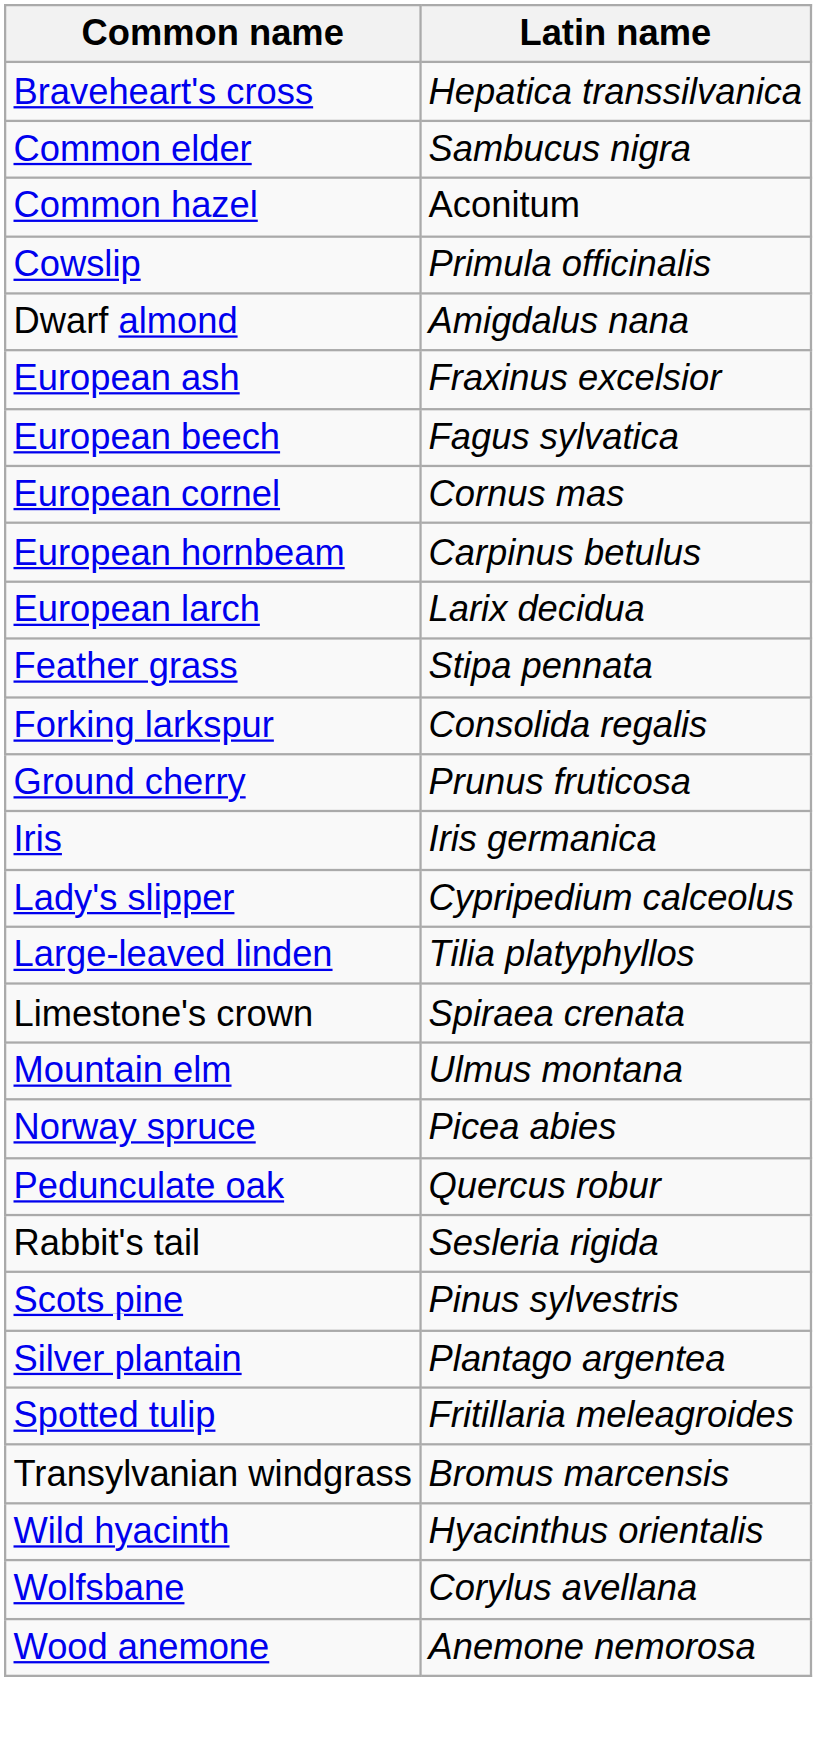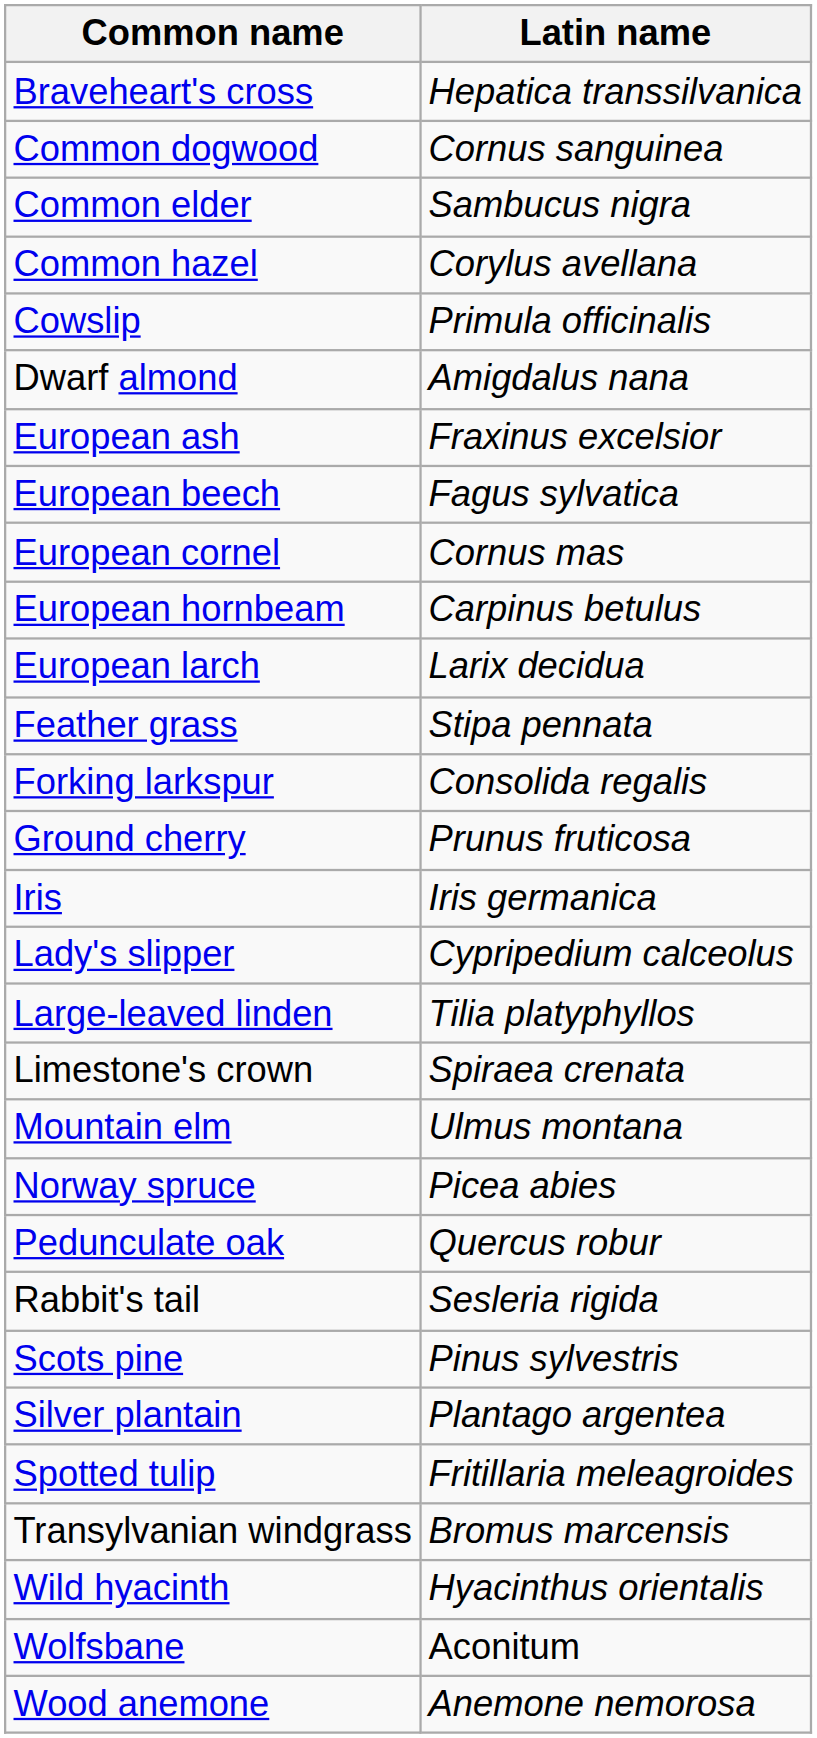 <table class="wikitable">
 <tr>
 <th>Common name</th>
 <th>Latin name</th>
 </tr>
 <tr>
 <td><a href='#'>Braveheart's cross</a></td>
 <td><em>Hepatica transsilvanica</em></td>
 </tr>
 <tr>
+<td><a href='#'>Common dogwood</a></td>
+<td><em>Cornus sanguinea</em></td>
+</tr>
+<tr>
 <td><a href='#'>Common elder</a></td>
 <td><em>Sambucus nigra</em></td>
 </tr>
 <tr>
 <td><a href='#'>Common hazel</a></td>
-<td>Aconitum</td>
+<td><em>Corylus avellana</em></td>
 </tr>
 <tr>
 <td><a href='#'>Cowslip</a></td>
 <td><em>Primula officinalis</em></td>
 </tr>
 <tr>
 <td>Dwarf <a href='#'>almond</a></td>
 <td><em>Amigdalus nana</em></td>
 </tr>
 <tr>
 <td><a href='#'>European ash</a></td>
 <td><em>Fraxinus excelsior</em></td>
 </tr>
 <tr>
 <td><a href='#'>European beech</a></td>
 <td><em>Fagus sylvatica</em></td>
 </tr>
 <tr>
 <td><a href='#'>European cornel</a></td>
 <td><em>Cornus mas</em></td>
 </tr>
 <tr>
 <td><a href='#'>European hornbeam</a></td>
 <td><em>Carpinus betulus</em></td>
 </tr>
 <tr>
 <td><a href='#'>European larch</a></td>
 <td><em>Larix decidua</em></td>
 </tr>
 <tr>
 <td><a href='#'>Feather grass</a></td>
 <td><em>Stipa pennata</em></td>
 </tr>
 <tr>
 <td><a href='#'>Forking larkspur</a></td>
 <td><em>Consolida regalis</em></td>
 </tr>
 <tr>
 <td><a href='#'>Ground cherry</a></td>
 <td><em>Prunus fruticosa</em></td>
 </tr>
 <tr>
 <td><a href='#'>Iris</a></td>
 <td><em>Iris germanica</em></td>
 </tr>
 <tr>
 <td><a href='#'>Lady's slipper</a></td>
 <td><em>Cypripedium calceolus</em></td>
 </tr>
 <tr>
 <td><a href='#'>Large-leaved linden</a></td>
 <td><em>Tilia platyphyllos</em></td>
 </tr>
 <tr>
 <td>Limestone's crown</td>
 <td><em>Spiraea crenata</em></td>
 </tr>
 <tr>
 <td><a href='#'>Mountain elm</a></td>
 <td><em>Ulmus montana</em></td>
 </tr>
 <tr>
 <td><a href='#'>Norway spruce</a></td>
 <td><em>Picea abies</em></td>
 </tr>
 <tr>
 <td><a href='#'>Pedunculate oak</a></td>
 <td><em>Quercus robur</em></td>
 </tr>
 <tr>
 <td>Rabbit's tail</td>
 <td><em>Sesleria rigida</em></td>
 </tr>
 <tr>
 <td><a href='#'>Scots pine</a></td>
 <td><em>Pinus sylvestris</em></td>
 </tr>
 <tr>
 <td><a href='#'>Silver plantain</a></td>
 <td><em>Plantago argentea</em></td>
 </tr>
 <tr>
 <td><a href='#'>Spotted tulip</a></td>
 <td><em>Fritillaria meleagroides</em></td>
 </tr>
 <tr>
 <td>Transylvanian windgrass</td>
 <td><em>Bromus marcensis</em></td>
 </tr>
 <tr>
 <td><a href='#'>Wild hyacinth</a></td>
 <td><em>Hyacinthus orientalis</em></td>
 </tr>
 <tr>
 <td><a href='#'>Wolfsbane</a></td>
-<td><em>Corylus avellana</em></td>
+<td>Aconitum</td>
 </tr>
 <tr>
 <td><a href='#'>Wood anemone</a></td>
 <td><em>Anemone nemorosa</em></td>
 </tr>
 </table>
